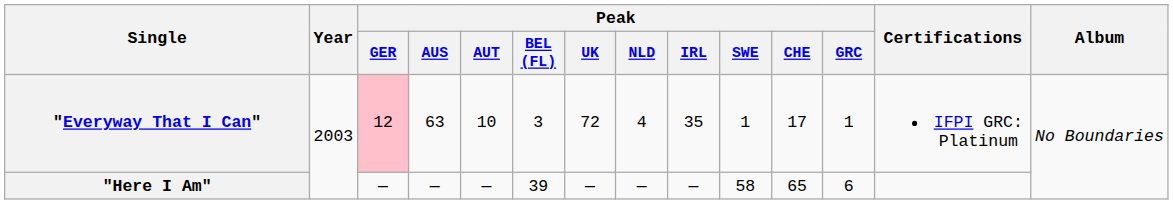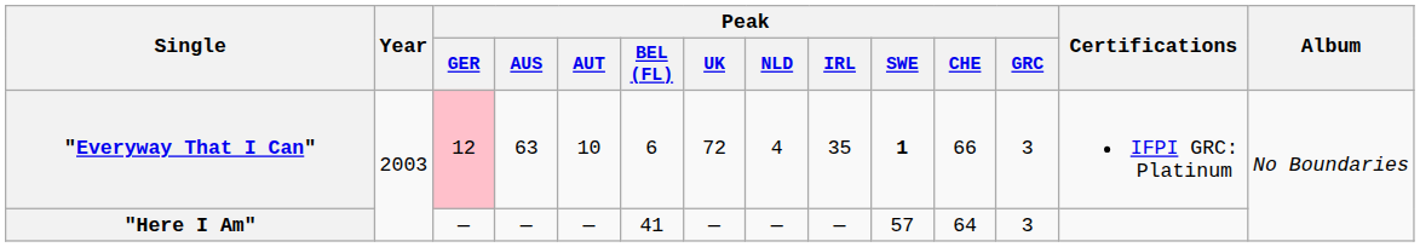 <table class="wikitable plainrowheaders" style="text-align:center;">
 <tr>
 <th scope="col" rowspan="2" style="width:18em;">Single</th>
 <th scope="col" rowspan="2">Year</th>
 <th scope="col" colspan="10">Peak</th>
 <th scope="col" rowspan="2" style="width:9em;">Certifications</th>
 <th scope="col" rowspan="2">Album</th>
 </tr>
 <tr>
 <th scope="col" style="width:3em;font-size:90%;"><a href='#'>GER</a><br></th>
 <th scope="col" style="width:3em;font-size:90%;"><a href='#'>AUS</a><br></th>
 <th scope="col" style="width:3em;font-size:90%;"><a href='#'>AUT</a><br></th>
 <th scope="col" style="width:3em;font-size:90%;"><a href='#'>BEL<br>(FL)</a><br></th>
 <th scope="col" style="width:3em;font-size:90%;"><a href='#'>UK</a><br></th>
 <th scope="col" style="width:3em;font-size:90%;"><a href='#'>NLD</a><br></th>
 <th scope="col" style="width:3em;font-size:90%;"><a href='#'>IRL</a><br></th>
 <th scope="col" style="width:3em;font-size:90%;"><a href='#'>SWE</a><br></th>
 <th scope="col" style="width:3em;font-size:90%;"><a href='#'>CHE</a><br></th>
 <th scope="col" style="width:3em;font-size:90%;"><a href='#'>GRC</a><br></th>
 </tr>
 <tr>
 <th scope="row">"<a href='#'>Everyway That I Can</a>"</th>
 <td rowspan="2">2003</td>
 <td style="background: pink;">12</td>
 <td>63</td>
 <td>10</td>
-<td>3</td>
+<td>6</td>
 <td>72</td>
 <td>4</td>
 <td>35</td>
-<td>1</td>
-<td>17</td>
-<td>1</td>
+<td><strong>1</strong></td>
+<td>66</td>
+<td>3</td>
 <td><br><ul><li><a href='#'>IFPI</a> GRC: Platinum</li></ul></td>
 <td rowspan="2"><em>No Boundaries</em></td>
 </tr>
 <tr>
 <th scope="row">"Here I Am"</th>
 <td>—</td>
 <td>—</td>
 <td>—</td>
-<td>39</td>
+<td>41</td>
 <td>—</td>
 <td>—</td>
 <td>—</td>
-<td>58</td>
-<td>65</td>
-<td>6</td>
+<td>57</td>
+<td>64</td>
+<td>3</td>
 <td></td>
 </tr>
 </table>
